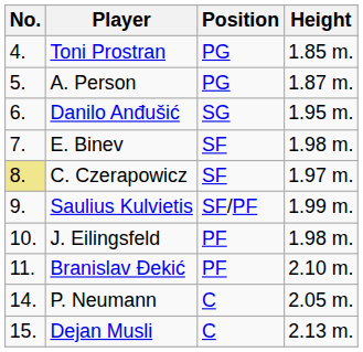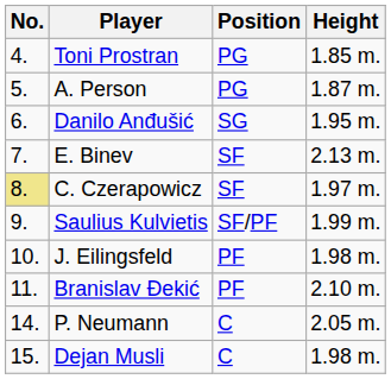 <table class="wikitable sortable">
 <tr>
 <th>No.</th>
 <th>Player</th>
 <th>Position</th>
 <th>Height</th>
 </tr>
 <tr>
 <td>4.</td>
 <td> <a href='#'>Toni Prostran</a></td>
 <td><a href='#'>PG</a></td>
 <td>1.85 m.</td>
 </tr>
 <tr>
 <td>5.</td>
 <td> A. Person</td>
 <td><a href='#'>PG</a></td>
 <td>1.87 m.</td>
 </tr>
 <tr>
 <td>6.</td>
 <td> <a href='#'>Danilo Anđušić</a></td>
 <td><a href='#'>SG</a></td>
 <td>1.95 m.</td>
 </tr>
 <tr>
 <td>7.</td>
 <td> E. Binev</td>
 <td><a href='#'>SF</a></td>
-<td>1.98 m.</td>
+<td>2.13 m.</td>
 </tr>
 <tr>
 <td style="background: khaki;">8.</td>
 <td> C. Czerapowicz</td>
 <td><a href='#'>SF</a></td>
 <td>1.97 m.</td>
 </tr>
 <tr>
 <td>9.</td>
 <td> <a href='#'>Saulius Kulvietis</a></td>
 <td><a href='#'>SF</a>/<a href='#'>PF</a></td>
 <td>1.99 m.</td>
 </tr>
 <tr>
 <td>10.</td>
 <td> J. Eilingsfeld</td>
 <td><a href='#'>PF</a></td>
 <td>1.98 m.</td>
 </tr>
 <tr>
 <td>11.</td>
 <td> <a href='#'>Branislav Đekić</a></td>
 <td><a href='#'>PF</a></td>
 <td>2.10 m.</td>
 </tr>
 <tr>
 <td>14.</td>
 <td> P. Neumann</td>
 <td><a href='#'>C</a></td>
 <td>2.05 m.</td>
 </tr>
 <tr>
 <td>15.</td>
 <td> <a href='#'>Dejan Musli</a></td>
 <td><a href='#'>C</a></td>
-<td>2.13 m.</td>
+<td>1.98 m.</td>
 </tr>
 </table>
